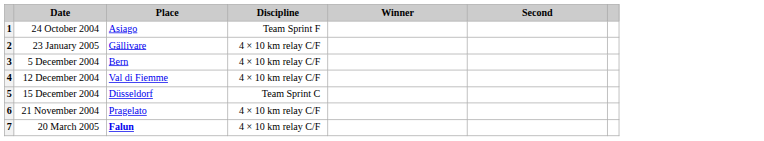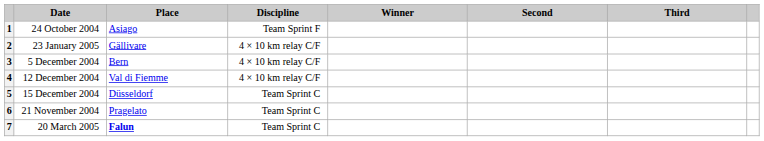 <table class="wikitable plainrowheaders" style="background:#fff; font-size:86%; line-height:16px; border:grey solid 1px; border-collapse:collapse;">
 <tr style="background:#ccc; text-align:center;">
 <th scope="col" style="background:#ccc; width=20 px;"></th>
 <th scope="col" style="background:#ccc; width:120px;">Date</th>
 <th scope="col" style="background:#ccc; width:160px;">Place</th>
 <th scope="col" style="background:#ccc; width:130px;">Discipline</th>
 <th scope="col" style="background:#ccc; width:185px;">Winner</th>
 <th scope="col" style="background:#ccc; width:185px;">Second</th>
+<th scope="col" style="background:#ccc; width:185px;">Third</th>
 <th scope="col" style="background:#ccc; width:10px;"></th>
 </tr>
 <tr>
 <th>1</th>
 <td align=right>24 October 2004  </td>
 <td> <a href='#'>Asiago</a></td>
 <td align=right>Team Sprint F  </td>
+<td></td>
 <td></td>
 <td></td>
 <td></td>
 </tr>
 <tr>
 <th>2</th>
 <td align=right>23 January 2005  </td>
 <td> <a href='#'>Gällivare</a></td>
 <td align=right>4 × 10 km relay C/F  </td>
 <td></td>
 <td></td>
 <td></td>
+<td></td>
 </tr>
 <tr>
 <th>3</th>
 <td align=right>5 December 2004  </td>
 <td> <a href='#'>Bern</a></td>
 <td align=right>4 × 10 km relay C/F  </td>
+<td></td>
 <td></td>
 <td></td>
 <td></td>
 </tr>
 <tr>
 <th>4</th>
 <td align=right>12 December 2004  </td>
 <td> <a href='#'>Val di Fiemme</a></td>
 <td align=right>4 × 10 km relay C/F  </td>
 <td></td>
 <td></td>
 <td></td>
+<td></td>
 </tr>
 <tr>
 <th>5</th>
 <td align=right>15 December 2004  </td>
 <td> <a href='#'>Düsseldorf</a></td>
 <td align=right>Team Sprint C  </td>
 <td></td>
 <td></td>
 <td></td>
+<td></td>
 </tr>
 <tr>
 <th>6</th>
 <td align=right>21 November 2004  </td>
 <td> <a href='#'>Pragelato</a></td>
-<td align=right>4 × 10 km relay C/F  </td>
+<td align=right>Team Sprint C  </td>
+<td></td>
 <td></td>
 <td></td>
 <td></td>
 </tr>
 <tr>
 <th>7</th>
 <td align=right>20 March 2005  </td>
 <td><strong> <a href='#'>Falun</a></strong></td>
-<td align=right>4 × 10 km relay C/F  </td>
+<td align=right>Team Sprint C  </td>
+<td></td>
 <td></td>
 <td></td>
 <td></td>
 </tr>
 </table>
